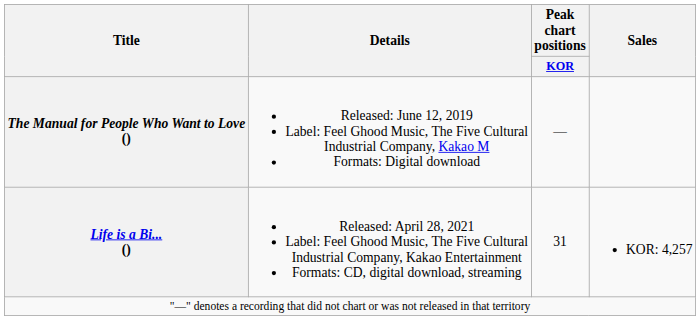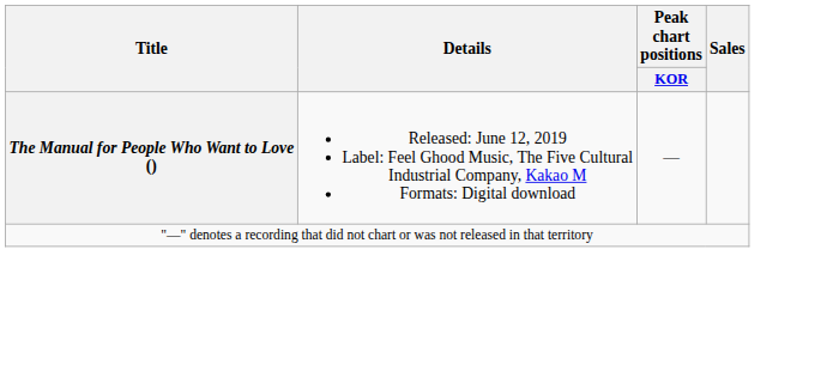 <table class="wikitable plainrowheaders" style="text-align:center">
 <tr>
 <th scope="col" rowspan="2">Title</th>
 <th scope="col" rowspan="2">Details</th>
 <th scope="col">Peak chart<br>positions</th>
 <th scope="col" rowspan="2">Sales</th>
 </tr>
 <tr>
 <th scope="col" style="font-size:90%; width:3em"><a href='#'>KOR</a><br></th>
 </tr>
 <tr>
 <th scope="row"><em>The Manual for People Who Want to Love</em><br>()</th>
 <td><br><ul><li>Released: June 12, 2019</li><li>Label: Feel Ghood Music, The Five Cultural <br> Industrial Company, <a href='#'>Kakao M</a></li><li>Formats: Digital download</li></ul></td>
 <td>—</td>
 <td></td>
 </tr>
 <tr>
-<th scope="row"><em><a href='#'>Life is a Bi...</a></em><br>()</th>
-<td><br><ul><li>Released: April 28, 2021</li><li>Label: Feel Ghood Music, The Five Cultural <br> Industrial Company, Kakao Entertainment</li><li>Formats: CD, digital download, streaming</li></ul></td>
-<td>31</td>
-<td><br><ul><li>KOR: 4,257</li></ul></td>
-</tr>
-<tr>
 <td colspan="4" style="font-size:85%">"—" denotes a recording that did not chart or was not released in that territory</td>
 </tr>
 </table>
